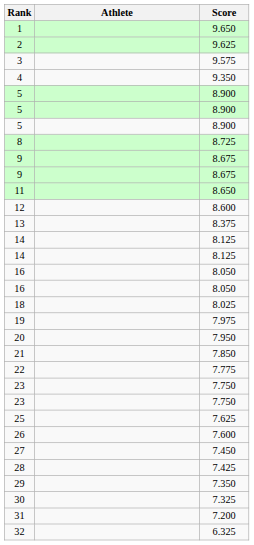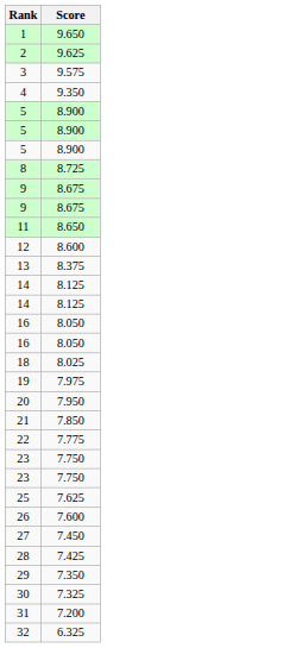 <table class=wikitable style="text-align:center">
 <tr>
 <th width=40>Rank</th>
-<th width=250>Athlete</th>
 <th width=70>Score</th>
 </tr>
 <tr bgcolor="ccffcc">
 <td>1</td>
-<td align=left></td>
 <td>9.650</td>
 </tr>
 <tr bgcolor="ccffcc">
 <td>2</td>
-<td align=left></td>
 <td>9.625</td>
 </tr>
 <tr>
 <td>3</td>
-<td align=left></td>
 <td>9.575</td>
 </tr>
 <tr>
 <td>4</td>
-<td align=left></td>
 <td>9.350</td>
 </tr>
 <tr bgcolor="ccffcc">
 <td>5</td>
-<td align=left></td>
 <td>8.900</td>
 </tr>
 <tr bgcolor="ccffcc">
 <td>5</td>
-<td align=left></td>
 <td>8.900</td>
 </tr>
 <tr>
 <td>5</td>
-<td align=left></td>
 <td>8.900</td>
 </tr>
 <tr bgcolor="ccffcc">
 <td>8</td>
-<td align=left></td>
 <td>8.725</td>
 </tr>
 <tr bgcolor="ccffcc">
 <td>9</td>
-<td align=left></td>
 <td>8.675</td>
 </tr>
 <tr bgcolor="ccffcc">
 <td>9</td>
-<td align=left></td>
 <td>8.675</td>
 </tr>
 <tr bgcolor="ccffcc">
 <td>11</td>
-<td align=left></td>
 <td>8.650</td>
 </tr>
 <tr>
 <td>12</td>
-<td align=left></td>
 <td>8.600</td>
 </tr>
 <tr>
 <td>13</td>
-<td align=left></td>
 <td>8.375</td>
 </tr>
 <tr>
 <td>14</td>
-<td align=left></td>
 <td>8.125</td>
 </tr>
 <tr>
 <td>14</td>
-<td align=left></td>
 <td>8.125</td>
 </tr>
 <tr>
 <td>16</td>
-<td align=left></td>
 <td>8.050</td>
 </tr>
 <tr>
 <td>16</td>
-<td align=left></td>
 <td>8.050</td>
 </tr>
 <tr>
 <td>18</td>
-<td align=left></td>
 <td>8.025</td>
 </tr>
 <tr>
 <td>19</td>
-<td align=left></td>
 <td>7.975</td>
 </tr>
 <tr>
 <td>20</td>
-<td align=left></td>
 <td>7.950</td>
 </tr>
 <tr>
 <td>21</td>
-<td align=left></td>
 <td>7.850</td>
 </tr>
 <tr>
 <td>22</td>
-<td align=left></td>
 <td>7.775</td>
 </tr>
 <tr>
 <td>23</td>
-<td align=left></td>
 <td>7.750</td>
 </tr>
 <tr>
 <td>23</td>
-<td align=left></td>
 <td>7.750</td>
 </tr>
 <tr>
 <td>25</td>
-<td align=left></td>
 <td>7.625</td>
 </tr>
 <tr>
 <td>26</td>
-<td align=left></td>
 <td>7.600</td>
 </tr>
 <tr>
 <td>27</td>
-<td align=left></td>
 <td>7.450</td>
 </tr>
 <tr>
 <td>28</td>
-<td align=left></td>
 <td>7.425</td>
 </tr>
 <tr>
 <td>29</td>
-<td align=left></td>
 <td>7.350</td>
 </tr>
 <tr>
 <td>30</td>
-<td align=left></td>
 <td>7.325</td>
 </tr>
 <tr>
 <td>31</td>
-<td align=left></td>
 <td>7.200</td>
 </tr>
 <tr>
 <td>32</td>
-<td align=left></td>
 <td>6.325</td>
 </tr>
 </table>
